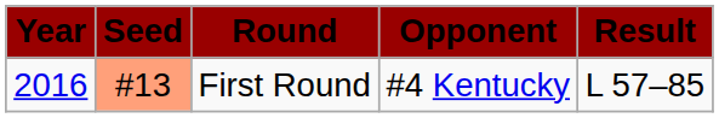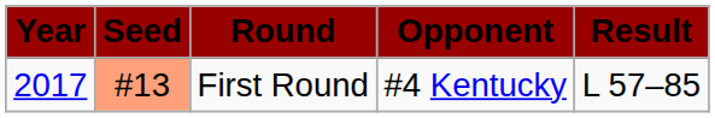 <table class="wikitable" style="text-align:center">
 <tr>
 <th style="background:#990000; text-align:center;"><span>Year</span></th>
 <th style="background:#990000; text-align:center;"><span>Seed</span></th>
 <th style="background:#990000; text-align:center;"><span>Round</span></th>
 <th style="background:#990000; text-align:center;"><span>Opponent</span></th>
 <th style="background:#990000; text-align:center;"><span>Result</span></th>
 </tr>
 <tr>
-<td><a href='#'>2016</a></td>
+<td><a href='#'>2017</a></td>
 <td style="background: lightsalmon;">#13</td>
 <td>First Round</td>
 <td>#4 <a href='#'>Kentucky</a></td>
 <td>L 57–85</td>
 </tr>
 </table>
